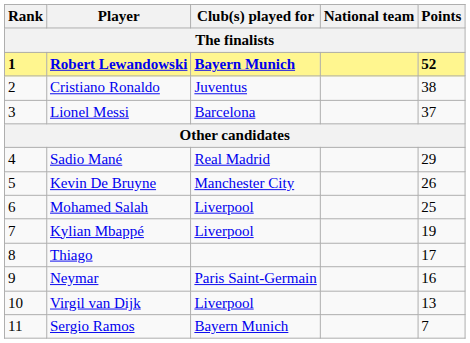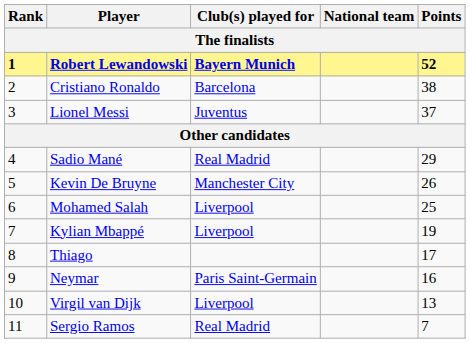 <table class="wikitable plainrowheaders sortable">
 <tr>
 <th>Rank</th>
 <th>Player</th>
 <th>Club(s) played for</th>
 <th>National team</th>
 <th>Points</th>
 </tr>
 <tr>
 <th colspan="5">The finalists</th>
 </tr>
 <tr style="background-color: #FFF68F; font-weight: bold;">
 <td>1</td>
 <td><a href='#'>Robert Lewandowski</a></td>
 <td> <a href='#'>Bayern Munich</a></td>
 <td></td>
 <td>52</td>
 </tr>
 <tr>
 <td>2</td>
 <td><a href='#'>Cristiano Ronaldo</a></td>
-<td> <a href='#'>Juventus</a></td>
+<td> <a href='#'>Barcelona</a></td>
 <td></td>
 <td>38</td>
 </tr>
 <tr>
 <td>3</td>
 <td><a href='#'>Lionel Messi</a></td>
-<td> <a href='#'>Barcelona</a></td>
+<td> <a href='#'>Juventus</a></td>
 <td></td>
 <td>37</td>
 </tr>
 <tr>
 <th colspan="5">Other candidates</th>
 </tr>
 <tr>
 <td>4</td>
 <td><a href='#'>Sadio Mané</a></td>
 <td> <a href='#'>Real Madrid</a></td>
 <td></td>
 <td>29</td>
 </tr>
 <tr>
 <td>5</td>
 <td><a href='#'>Kevin De Bruyne</a></td>
 <td> <a href='#'>Manchester City</a></td>
 <td></td>
 <td>26</td>
 </tr>
 <tr>
 <td>6</td>
 <td><a href='#'>Mohamed Salah</a></td>
 <td> <a href='#'>Liverpool</a></td>
 <td></td>
 <td>25</td>
 </tr>
 <tr>
 <td>7</td>
 <td><a href='#'>Kylian Mbappé</a></td>
 <td> <a href='#'>Liverpool</a></td>
 <td></td>
 <td>19</td>
 </tr>
 <tr>
 <td>8</td>
 <td><a href='#'>Thiago</a></td>
 <td></td>
 <td></td>
 <td>17</td>
 </tr>
 <tr>
 <td>9</td>
 <td><a href='#'>Neymar</a></td>
 <td> <a href='#'>Paris Saint-Germain</a></td>
 <td></td>
 <td>16</td>
 </tr>
 <tr>
 <td>10</td>
 <td><a href='#'>Virgil van Dijk</a></td>
 <td> <a href='#'>Liverpool</a></td>
 <td></td>
 <td>13</td>
 </tr>
 <tr>
 <td>11</td>
 <td><a href='#'>Sergio Ramos</a></td>
-<td> <a href='#'>Bayern Munich</a></td>
+<td> <a href='#'>Real Madrid</a></td>
 <td></td>
 <td>7</td>
 </tr>
 </table>
